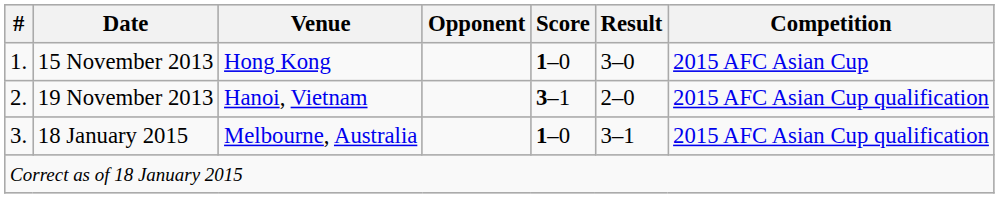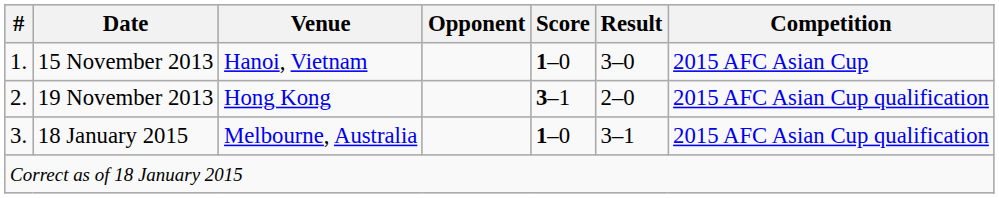 <table class="wikitable" style="font-size:90%; text-align: lef;">
 <tr>
 <th>#</th>
 <th>Date</th>
 <th>Venue</th>
 <th>Opponent</th>
 <th>Score</th>
 <th>Result</th>
 <th>Competition</th>
 </tr>
 <tr>
 <td>1.</td>
 <td>15 November 2013</td>
-<td><a href='#'>Hong Kong</a></td>
+<td><a href='#'>Hanoi</a>, <a href='#'>Vietnam</a></td>
 <td></td>
 <td><strong>1</strong>–0</td>
 <td>3–0</td>
 <td><a href='#'>2015 AFC Asian Cup</a></td>
 </tr>
 <tr>
 <td>2.</td>
 <td>19 November 2013</td>
-<td><a href='#'>Hanoi</a>, <a href='#'>Vietnam</a></td>
+<td><a href='#'>Hong Kong</a></td>
 <td></td>
 <td><strong>3</strong>–1</td>
 <td>2–0</td>
 <td><a href='#'>2015 AFC Asian Cup qualification</a></td>
 </tr>
 <tr>
 <td>3.</td>
 <td>18 January 2015</td>
 <td><a href='#'>Melbourne</a>, <a href='#'>Australia</a></td>
 <td></td>
 <td><strong>1</strong>–0</td>
 <td>3–1</td>
 <td><a href='#'>2015 AFC Asian Cup qualification</a></td>
 </tr>
 <tr>
 <td colspan="12"><small><em>Correct as of 18 January 2015</em></small></td>
 </tr>
 </table>
